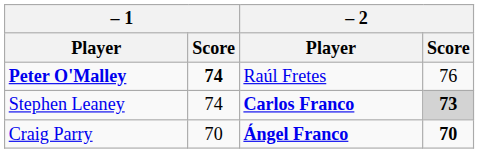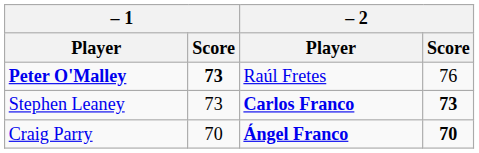 <table class=wikitable>
 <tr>
 <th colspan=2> – 1</th>
 <th colspan=2> – 2</th>
 </tr>
 <tr>
 <th width=155>Player</th>
 <th>Score</th>
 <th width=155>Player</th>
 <th>Score</th>
 </tr>
 <tr>
 <td><strong><a href='#'>Peter O'Malley</a></strong></td>
-<td align=center><strong>74</strong></td>
+<td align=center><strong>73</strong></td>
 <td><a href='#'>Raúl Fretes</a></td>
 <td align=center>76</td>
 </tr>
 <tr>
 <td><a href='#'>Stephen Leaney</a></td>
-<td align=center>74</td>
+<td align=center>73</td>
 <td><strong><a href='#'>Carlos Franco</a></strong></td>
-<td align=center style="background: lightgrey;"><strong>73</strong></td>
+<td align=center><strong>73</strong></td>
 </tr>
 <tr>
 <td><a href='#'>Craig Parry</a></td>
 <td align=center>70</td>
 <td><strong><a href='#'>Ángel Franco</a></strong></td>
 <td align=center><strong>70</strong></td>
 </tr>
 </table>
